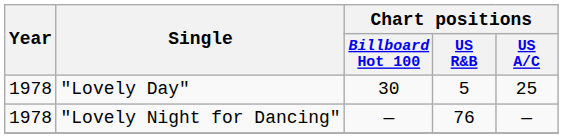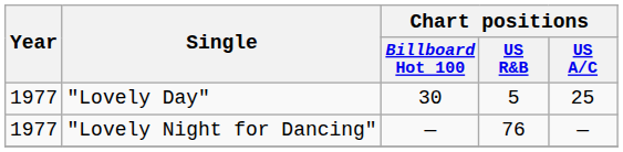 <table class="wikitable" style="text-align:center;">
 <tr>
 <th rowspan="2">Year</th>
 <th rowspan="2">Single</th>
 <th colspan="3">Chart positions</th>
 </tr>
 <tr style="font-size:smaller;">
 <th width="40"><a href='#'><em>Billboard</em> Hot 100</a></th>
 <th width="40"><a href='#'>US<br>R&B</a></th>
 <th width="40"><a href='#'>US<br>A/C</a></th>
 </tr>
 <tr>
-<td rowspan="1">1978</td>
+<td rowspan="1">1977</td>
 <td align="left">"Lovely Day"</td>
 <td>30</td>
 <td>5</td>
 <td>25</td>
 </tr>
 <tr>
-<td rowspan="1">1978</td>
+<td rowspan="1">1977</td>
 <td align="left">"Lovely Night for Dancing"</td>
 <td>—</td>
 <td>76</td>
 <td>—</td>
 </tr>
 <tr>
 </tr>
 </table>
